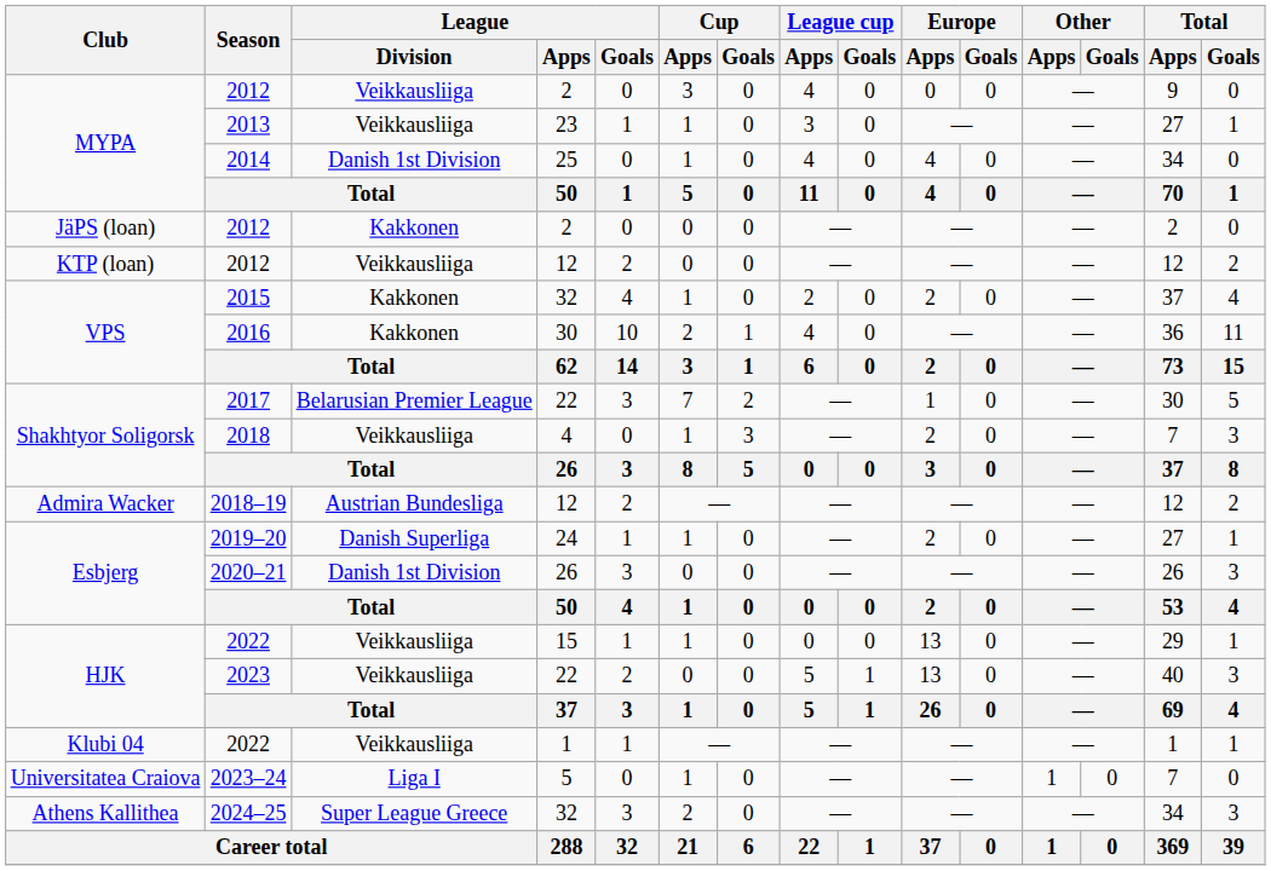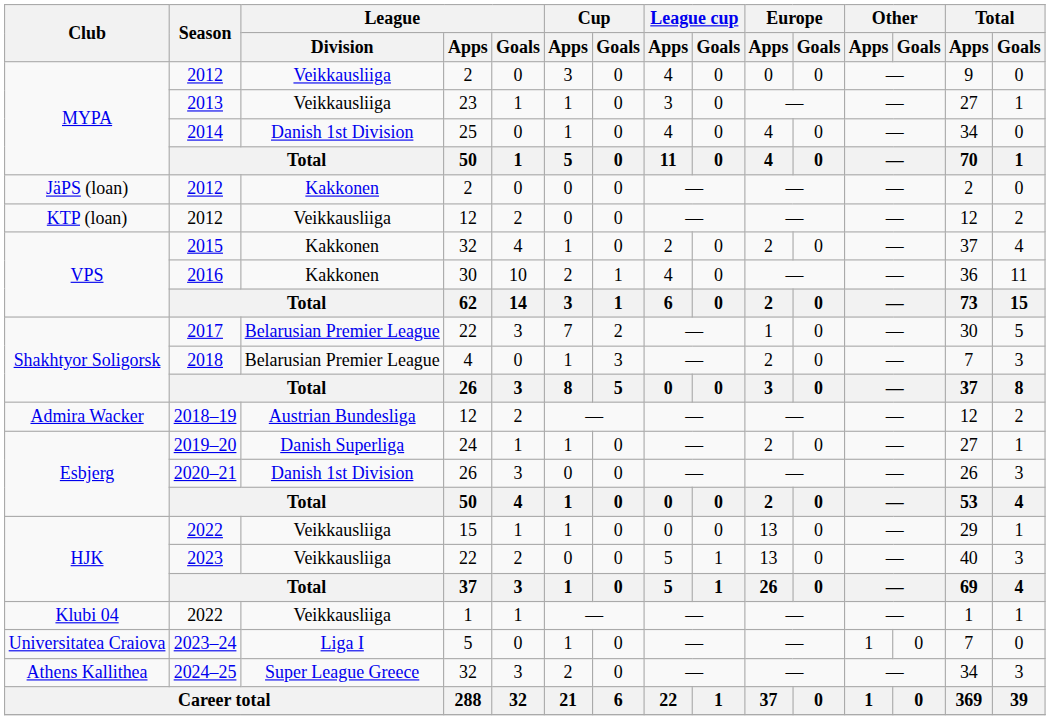 <table class="wikitable" style="text-align:center">
 <tr>
 <th rowspan="2">Club</th>
 <th rowspan="2">Season</th>
 <th colspan="3">League</th>
 <th colspan="2">Cup</th>
 <th colspan="2"><a href='#'>League cup</a></th>
 <th colspan="2">Europe</th>
 <th colspan="2">Other</th>
 <th colspan="2">Total</th>
 </tr>
 <tr>
 <th>Division</th>
 <th>Apps</th>
 <th>Goals</th>
 <th>Apps</th>
 <th>Goals</th>
 <th>Apps</th>
 <th>Goals</th>
 <th>Apps</th>
 <th>Goals</th>
 <th>Apps</th>
 <th>Goals</th>
 <th>Apps</th>
 <th>Goals</th>
 </tr>
 <tr>
 <td rowspan="4"><a href='#'>MYPA</a></td>
 <td><a href='#'>2012</a></td>
 <td><a href='#'>Veikkausliiga</a></td>
 <td>2</td>
 <td>0</td>
 <td>3</td>
 <td>0</td>
 <td>4</td>
 <td>0</td>
 <td>0</td>
 <td>0</td>
 <td colspan="2">—</td>
 <td>9</td>
 <td>0</td>
 </tr>
 <tr>
 <td><a href='#'>2013</a></td>
 <td>Veikkausliiga</td>
 <td>23</td>
 <td>1</td>
 <td>1</td>
 <td>0</td>
 <td>3</td>
 <td>0</td>
 <td colspan="2">—</td>
 <td colspan="2">—</td>
 <td>27</td>
 <td>1</td>
 </tr>
 <tr>
 <td><a href='#'>2014</a></td>
 <td rowspan="1"><a href='#'>Danish 1st Division</a></td>
 <td>25</td>
 <td>0</td>
 <td>1</td>
 <td>0</td>
 <td>4</td>
 <td>0</td>
 <td>4</td>
 <td>0</td>
 <td colspan="2">—</td>
 <td>34</td>
 <td>0</td>
 </tr>
 <tr>
 <th colspan="2">Total</th>
 <th>50</th>
 <th>1</th>
 <th>5</th>
 <th>0</th>
 <th>11</th>
 <th>0</th>
 <th>4</th>
 <th>0</th>
 <th colspan="2">—</th>
 <th>70</th>
 <th>1</th>
 </tr>
 <tr>
 <td rowspan="1"><a href='#'>JäPS</a> (loan)</td>
 <td><a href='#'>2012</a></td>
 <td><a href='#'>Kakkonen</a></td>
 <td>2</td>
 <td>0</td>
 <td>0</td>
 <td>0</td>
 <td colspan="2">—</td>
 <td colspan="2">—</td>
 <td colspan="2">—</td>
 <td>2</td>
 <td>0</td>
 </tr>
 <tr>
 <td rowspan="1"><a href='#'>KTP</a> (loan)</td>
 <td 2012 Kakkonen>2012</td>
 <td>Veikkausliiga</td>
 <td>12</td>
 <td>2</td>
 <td>0</td>
 <td>0</td>
 <td colspan="2">—</td>
 <td colspan="2">—</td>
 <td colspan="2">—</td>
 <td>12</td>
 <td>2</td>
 </tr>
 <tr>
 <td rowspan="3"><a href='#'>VPS</a></td>
 <td><a href='#'>2015</a></td>
 <td>Kakkonen</td>
 <td>32</td>
 <td>4</td>
 <td>1</td>
 <td>0</td>
 <td>2</td>
 <td>0</td>
 <td>2</td>
 <td>0</td>
 <td colspan="2">—</td>
 <td>37</td>
 <td>4</td>
 </tr>
 <tr>
 <td><a href='#'>2016</a></td>
 <td>Kakkonen</td>
 <td>30</td>
 <td>10</td>
 <td>2</td>
 <td>1</td>
 <td>4</td>
 <td>0</td>
 <td colspan="2">—</td>
 <td colspan="2">—</td>
 <td>36</td>
 <td>11</td>
 </tr>
 <tr>
 <th colspan="2">Total</th>
 <th>62</th>
 <th>14</th>
 <th>3</th>
 <th>1</th>
 <th>6</th>
 <th>0</th>
 <th>2</th>
 <th>0</th>
 <th colspan="2">—</th>
 <th>73</th>
 <th>15</th>
 </tr>
 <tr>
 <td rowspan="3"><a href='#'>Shakhtyor Soligorsk</a></td>
 <td><a href='#'>2017</a></td>
 <td><a href='#'>Belarusian Premier League</a></td>
 <td>22</td>
 <td>3</td>
 <td>7</td>
 <td>2</td>
 <td colspan="2">—</td>
 <td>1</td>
 <td>0</td>
 <td colspan="2">—</td>
 <td>30</td>
 <td>5</td>
 </tr>
 <tr>
 <td><a href='#'>2018</a></td>
-<td>Veikkausliiga</td>
+<td>Belarusian Premier League</td>
 <td>4</td>
 <td>0</td>
 <td>1</td>
 <td>3</td>
 <td colspan="2">—</td>
 <td>2</td>
 <td>0</td>
 <td colspan="2">—</td>
 <td>7</td>
 <td>3</td>
 </tr>
 <tr>
 <th colspan="2">Total</th>
 <th>26</th>
 <th>3</th>
 <th>8</th>
 <th>5</th>
 <th>0</th>
 <th>0</th>
 <th>3</th>
 <th>0</th>
 <th colspan="2">—</th>
 <th>37</th>
 <th>8</th>
 </tr>
 <tr>
 <td rowspan="1"><a href='#'>Admira Wacker</a></td>
 <td><a href='#'>2018–19</a></td>
 <td><a href='#'>Austrian Bundesliga</a></td>
 <td>12</td>
 <td>2</td>
 <td colspan="2">—</td>
 <td colspan="2">—</td>
 <td colspan="2">—</td>
 <td colspan="2">—</td>
 <td>12</td>
 <td>2</td>
 </tr>
 <tr>
 <td rowspan="3"><a href='#'>Esbjerg</a></td>
 <td><a href='#'>2019–20</a></td>
 <td rowspan="1"><a href='#'>Danish Superliga</a></td>
 <td>24</td>
 <td>1</td>
 <td>1</td>
 <td>0</td>
 <td colspan="2">—</td>
 <td>2</td>
 <td>0</td>
 <td colspan="2">—</td>
 <td>27</td>
 <td>1</td>
 </tr>
 <tr>
 <td><a href='#'>2020–21</a></td>
 <td rowspan="1"><a href='#'>Danish 1st Division</a></td>
 <td>26</td>
 <td>3</td>
 <td>0</td>
 <td>0</td>
 <td colspan="2">—</td>
 <td colspan="2">—</td>
 <td colspan="2">—</td>
 <td>26</td>
 <td>3</td>
 </tr>
 <tr>
 <th colspan="2">Total</th>
 <th>50</th>
 <th>4</th>
 <th>1</th>
 <th>0</th>
 <th>0</th>
 <th>0</th>
 <th>2</th>
 <th>0</th>
 <th colspan="2">—</th>
 <th>53</th>
 <th>4</th>
 </tr>
 <tr>
 <td rowspan="3"><a href='#'>HJK</a></td>
 <td><a href='#'>2022</a></td>
 <td>Veikkausliiga</td>
 <td>15</td>
 <td>1</td>
 <td>1</td>
 <td>0</td>
 <td>0</td>
 <td>0</td>
 <td>13</td>
 <td>0</td>
 <td colspan="2">—</td>
 <td>29</td>
 <td>1</td>
 </tr>
 <tr>
 <td><a href='#'>2023</a></td>
 <td>Veikkausliiga</td>
 <td>22</td>
 <td>2</td>
 <td>0</td>
 <td>0</td>
 <td>5</td>
 <td>1</td>
 <td>13</td>
 <td>0</td>
 <td colspan="2">—</td>
 <td>40</td>
 <td>3</td>
 </tr>
 <tr>
 <th colspan="2">Total</th>
 <th>37</th>
 <th>3</th>
 <th>1</th>
 <th>0</th>
 <th>5</th>
 <th>1</th>
 <th>26</th>
 <th>0</th>
 <th colspan="2">—</th>
 <th>69</th>
 <th>4</th>
 </tr>
 <tr>
 <td><a href='#'>Klubi 04</a></td>
 <td>2022</td>
 <td>Veikkausliiga</td>
 <td>1</td>
 <td>1</td>
 <td colspan="2">—</td>
 <td colspan="2">—</td>
 <td colspan="2">—</td>
 <td colspan="2">—</td>
 <td>1</td>
 <td>1</td>
 </tr>
 <tr>
 <td><a href='#'>Universitatea Craiova</a></td>
 <td><a href='#'>2023–24</a></td>
 <td rowspan="1"><a href='#'>Liga I</a></td>
 <td>5</td>
 <td>0</td>
 <td>1</td>
 <td>0</td>
 <td colspan="2">—</td>
 <td colspan="2">—</td>
 <td>1</td>
 <td>0</td>
 <td>7</td>
 <td>0</td>
 </tr>
 <tr>
 <td><a href='#'>Athens Kallithea</a></td>
 <td><a href='#'>2024–25</a></td>
 <td><a href='#'>Super League Greece</a></td>
 <td>32</td>
 <td>3</td>
 <td>2</td>
 <td>0</td>
 <td colspan="2">—</td>
 <td colspan="2">—</td>
 <td colspan="2">—</td>
 <td>34</td>
 <td>3</td>
 </tr>
 <tr>
 <th colspan="3">Career total</th>
 <th>288</th>
 <th>32</th>
 <th>21</th>
 <th>6</th>
 <th>22</th>
 <th>1</th>
 <th>37</th>
 <th>0</th>
 <th>1</th>
 <th>0</th>
 <th>369</th>
 <th>39</th>
 </tr>
 <tr>
 </tr>
 </table>
